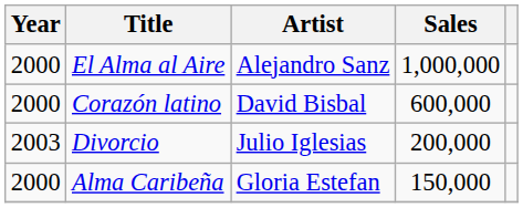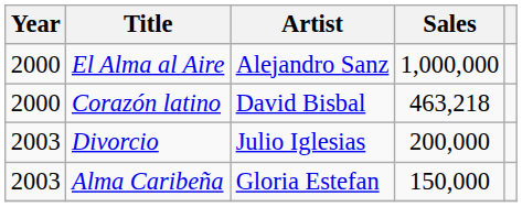 <table class="wikitable sortable" style="text-align: center;">
 <tr>
 <th>Year</th>
 <th>Title</th>
 <th>Artist</th>
 <th>Sales</th>
 <th></th>
 </tr>
 <tr>
 <td>2000</td>
 <td style="text-align: left;"><em><a href='#'>El Alma al Aire</a></em></td>
 <td style="text-align: left;"><a href='#'>Alejandro Sanz</a></td>
 <td>1,000,000</td>
 <td></td>
 </tr>
 <tr>
 <td>2000</td>
 <td style="text-align: left;"><em><a href='#'>Corazón latino</a></em></td>
 <td style="text-align: left;"><a href='#'>David Bisbal</a></td>
-<td>600,000</td>
+<td>463,218</td>
 <td></td>
 </tr>
 <tr>
 <td>2003</td>
 <td style="text-align: left;"><em><a href='#'>Divorcio</a></em></td>
 <td style="text-align: left;"><a href='#'>Julio Iglesias</a></td>
 <td>200,000</td>
 <td></td>
 </tr>
 <tr>
-<td>2000</td>
+<td>2003</td>
 <td style="text-align: left;"><em><a href='#'>Alma Caribeña</a></em></td>
 <td style="text-align: left;"><a href='#'>Gloria Estefan</a></td>
 <td>150,000</td>
 <td></td>
 </tr>
 <tr>
 </tr>
 </table>
